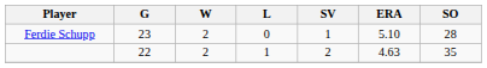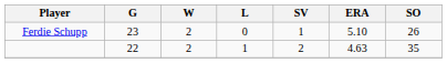 <table class="wikitable sortable">
 <tr>
 <th bgcolor="#DDDDFF" width="16%">Player</th>
 <th bgcolor="#DDDDFF" width="9%">G</th>
 <th bgcolor="#DDDDFF" width="9%">W</th>
 <th bgcolor="#DDDDFF" width="9%">L</th>
 <th bgcolor="#DDDDFF" width="9%">SV</th>
 <th bgcolor="#DDDDFF" width="9%">ERA</th>
 <th bgcolor="#DDDDFF" width="9%">SO</th>
 </tr>
 <tr align="center">
 <td><a href='#'>Ferdie Schupp</a></td>
 <td>23</td>
 <td>2</td>
 <td>0</td>
 <td>1</td>
 <td>5.10</td>
-<td>28</td>
+<td>26</td>
 </tr>
 <tr align=center>
 <td></td>
 <td>22</td>
 <td>2</td>
 <td>1</td>
 <td>2</td>
 <td>4.63</td>
 <td>35</td>
 </tr>
 <tr align="center">
 </tr>
 </table>
